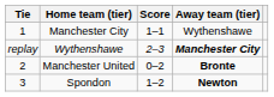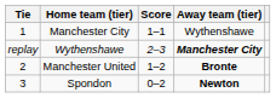 <table class="wikitable" style="text-align:center; font-size:85%">
 <tr>
 <th>Tie</th>
 <th>Home team (tier)</th>
 <th>Score</th>
 <th>Away team (tier)</th>
 <th></th>
 </tr>
 <tr>
 <td align="center">1</td>
 <td>Manchester City</td>
 <td align="center">1–1 </td>
 <td>Wythenshawe</td>
 <td></td>
 </tr>
 <tr>
 <td align="center"><em>replay</em></td>
 <td><em>Wythenshawe</em></td>
 <td align="center"><em>2–3</em></td>
 <td><strong><em>Manchester City</em></strong></td>
 <td></td>
 </tr>
 <tr>
 <td align="center">2</td>
 <td>Manchester United</td>
-<td align="center">0–2</td>
+<td align="center">1–2</td>
 <td><strong>Bronte</strong></td>
 <td></td>
 </tr>
 <tr>
 <td align="center">3</td>
 <td>Spondon</td>
-<td align="center">1–2</td>
+<td align="center">0–2</td>
 <td><strong>Newton</strong></td>
 <td></td>
 </tr>
 </table>
